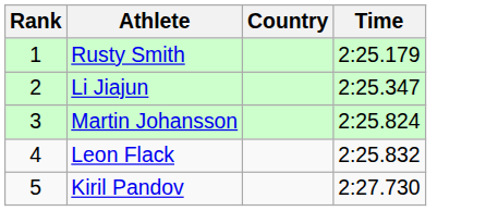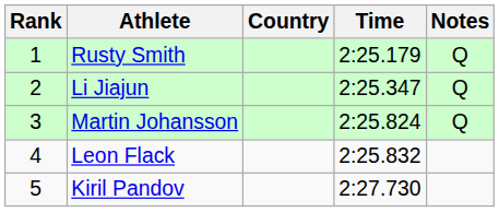 <table class="wikitable sortable" style="text-align:center">
 <tr>
 <th>Rank</th>
 <th>Athlete</th>
 <th>Country</th>
 <th>Time</th>
+<th>Notes</th>
 </tr>
 <tr bgcolor=ccffcc>
 <td>1</td>
 <td align=left><a href='#'>Rusty Smith</a></td>
 <td align=left></td>
 <td>2:25.179</td>
+<td>Q</td>
 </tr>
 <tr bgcolor=ccffcc>
 <td>2</td>
 <td align=left><a href='#'>Li Jiajun</a></td>
 <td align=left></td>
 <td>2:25.347</td>
+<td>Q</td>
 </tr>
 <tr bgcolor=ccffcc>
 <td>3</td>
 <td align=left><a href='#'>Martin Johansson</a></td>
 <td align=left></td>
 <td>2:25.824</td>
+<td>Q</td>
 </tr>
 <tr>
 <td>4</td>
 <td align=left><a href='#'>Leon Flack</a></td>
 <td align=left></td>
 <td>2:25.832</td>
+<td></td>
 </tr>
 <tr>
 <td>5</td>
 <td align=left><a href='#'>Kiril Pandov</a></td>
 <td align=left></td>
 <td>2:27.730</td>
+<td></td>
 </tr>
 </table>
